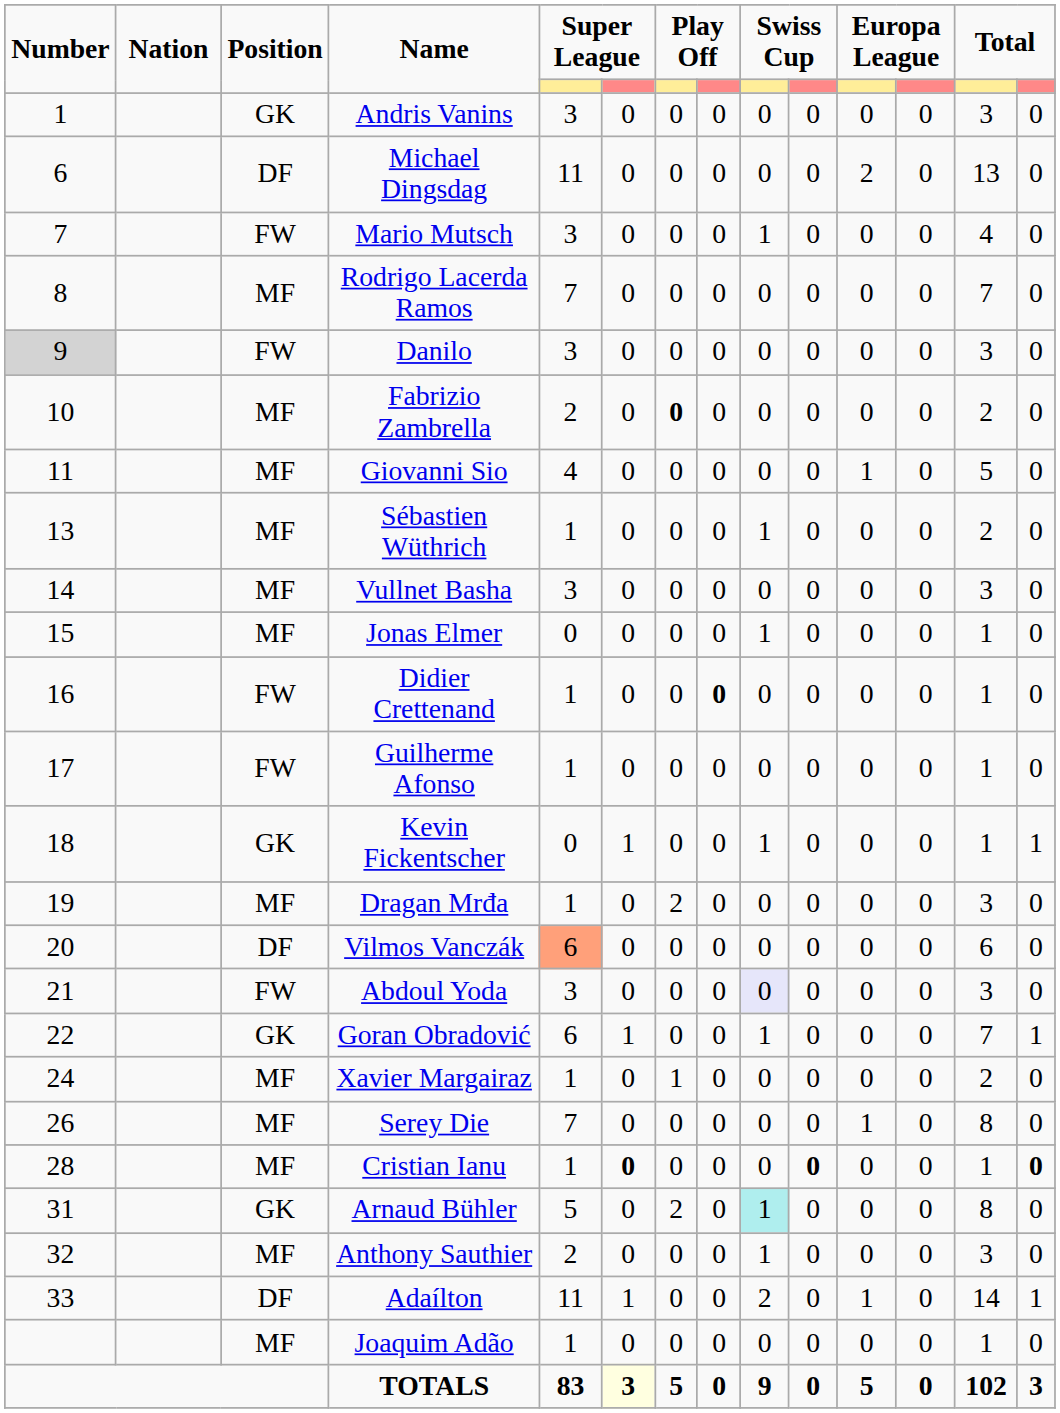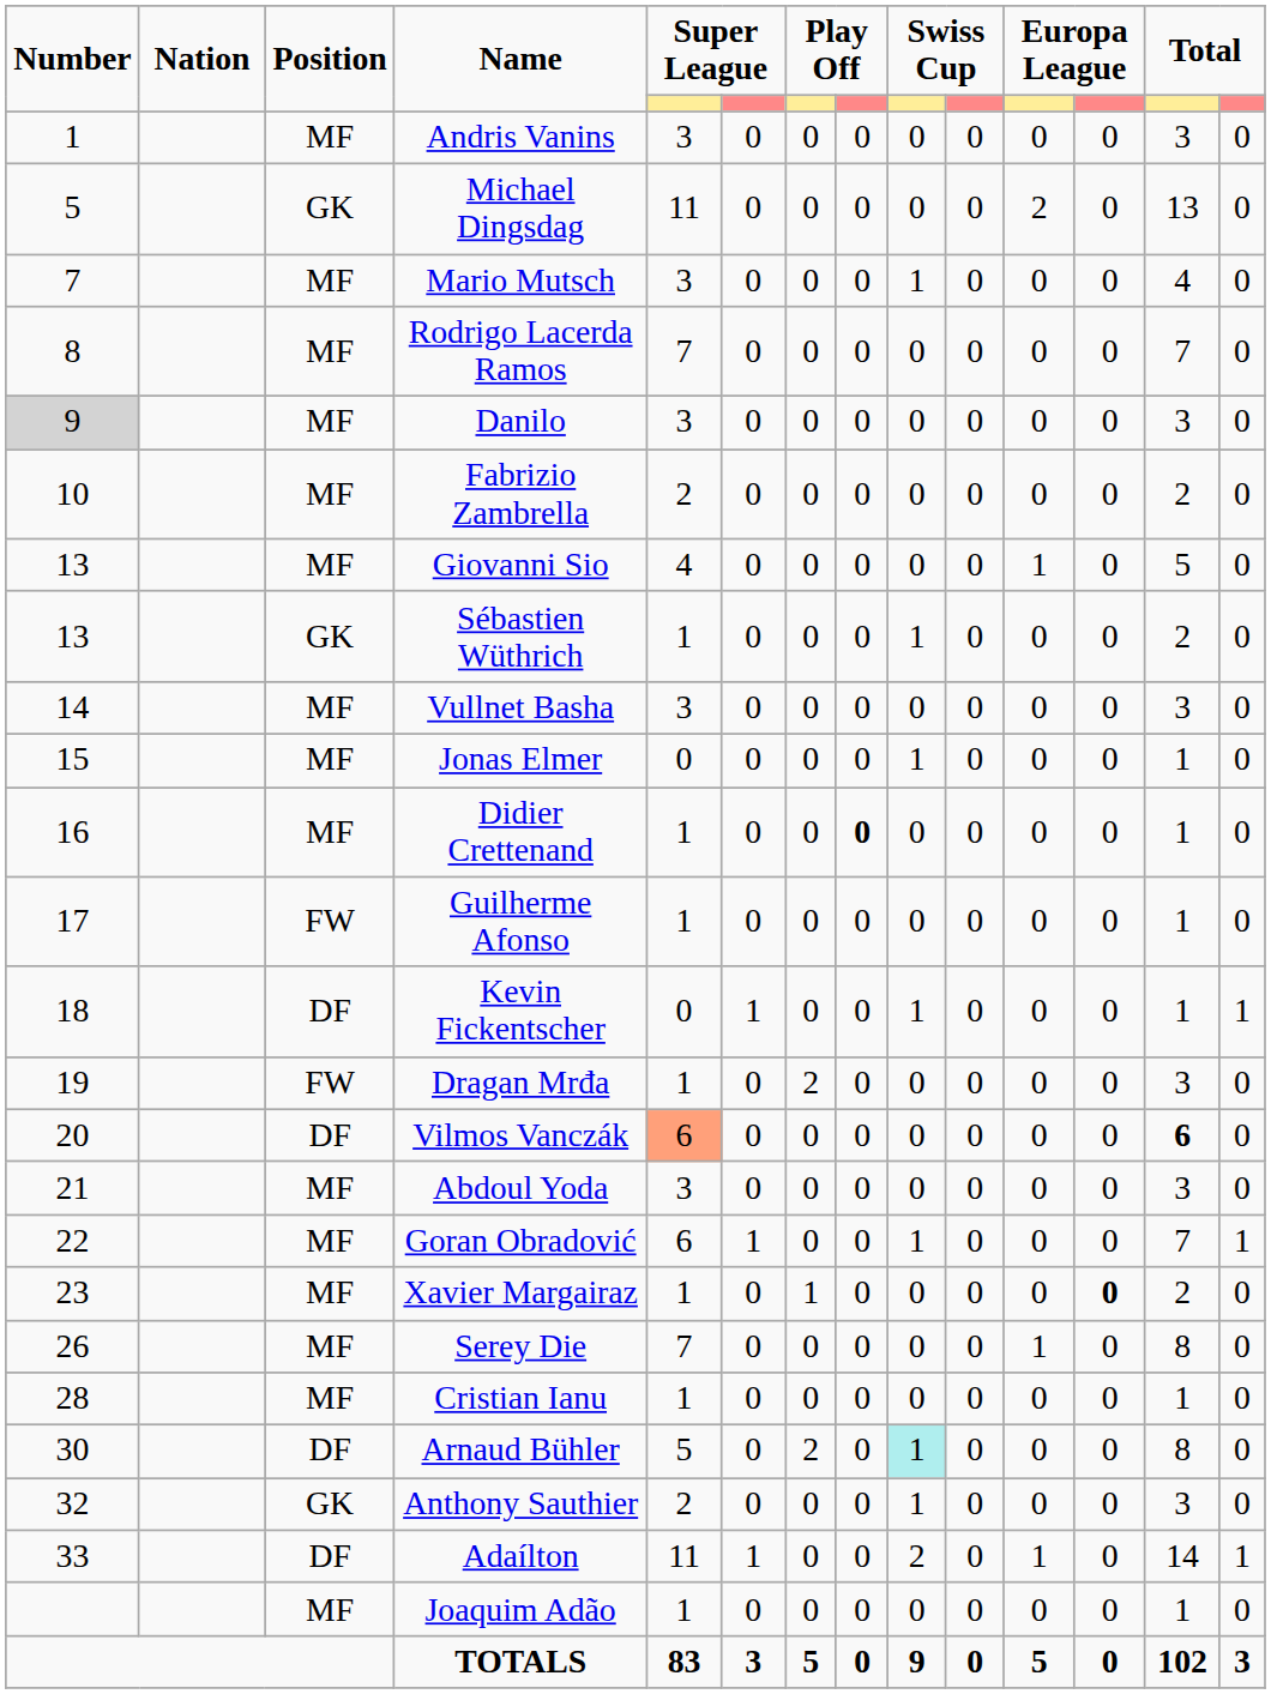 <table class="wikitable" style="font-size: 100%; text-align: center;">
 <tr>
 <td rowspan="2" width="10%" align="center"><strong>Number</strong></td>
 <td rowspan="2" width="10%" align="center"><strong>Nation</strong></td>
 <td rowspan="2" width="10%" align="center"><strong>Position</strong></td>
 <td rowspan="2" width="20%" align="center"><strong>Name</strong></td>
 <td colspan="2" align="center"><strong>Super League</strong></td>
 <td colspan="2" align="center"><strong>Play Off</strong></td>
 <td colspan="2" align="center"><strong>Swiss Cup</strong></td>
 <td colspan="2" align="center"><strong>Europa League</strong></td>
 <td colspan="2" align="center"><strong>Total</strong></td>
 </tr>
 <tr>
 <th width=60 style="background: #FFEE99"></th>
 <th width=60 style="background: #FF8888"></th>
 <th width=60 style="background: #FFEE99"></th>
 <th width=60 style="background: #FF8888"></th>
 <th width=60 style="background: #FFEE99"></th>
 <th width=60 style="background: #FF8888"></th>
 <th width=60 style="background: #FFEE99"></th>
 <th width=60 style="background: #FF8888"></th>
 <th width=60 style="background: #FFEE99"></th>
 <th width=60 style="background: #FF8888"></th>
 </tr>
 <tr>
 <td>1</td>
 <td></td>
-<td>GK</td>
+<td>MF</td>
 <td><a href='#'>Andris Vanins</a></td>
 <td>3</td>
 <td>0</td>
 <td>0</td>
 <td>0</td>
 <td>0</td>
 <td>0</td>
 <td>0</td>
 <td>0</td>
 <td>3</td>
 <td>0</td>
 </tr>
 <tr>
-<td>6</td>
+<td>5</td>
 <td></td>
-<td>DF</td>
+<td>GK</td>
 <td><a href='#'>Michael Dingsdag</a></td>
 <td>11</td>
 <td>0</td>
 <td>0</td>
 <td>0</td>
 <td>0</td>
 <td>0</td>
 <td>2</td>
 <td>0</td>
 <td>13</td>
 <td>0</td>
 </tr>
 <tr>
 <td>7</td>
 <td></td>
-<td>FW</td>
+<td>MF</td>
 <td><a href='#'>Mario Mutsch</a></td>
 <td>3</td>
 <td>0</td>
 <td>0</td>
 <td>0</td>
 <td>1</td>
 <td>0</td>
 <td>0</td>
 <td>0</td>
 <td>4</td>
 <td>0</td>
 </tr>
 <tr>
 <td>8</td>
 <td></td>
 <td>MF</td>
 <td><a href='#'>Rodrigo Lacerda Ramos</a></td>
 <td>7</td>
 <td>0</td>
 <td>0</td>
 <td>0</td>
 <td>0</td>
 <td>0</td>
 <td>0</td>
 <td>0</td>
 <td>7</td>
 <td>0</td>
 </tr>
 <tr>
 <td style="background: lightgrey;">9</td>
 <td></td>
-<td>FW</td>
+<td>MF</td>
 <td><a href='#'>Danilo</a></td>
 <td>3</td>
 <td>0</td>
 <td>0</td>
 <td>0</td>
 <td>0</td>
 <td>0</td>
 <td>0</td>
 <td>0</td>
 <td>3</td>
 <td>0</td>
 </tr>
 <tr>
 <td>10</td>
 <td></td>
 <td>MF</td>
 <td><a href='#'>Fabrizio Zambrella</a></td>
 <td>2</td>
 <td>0</td>
-<td><strong>0</strong></td>
+<td>0</td>
 <td>0</td>
 <td>0</td>
 <td>0</td>
 <td>0</td>
 <td>0</td>
 <td>2</td>
 <td>0</td>
 </tr>
 <tr>
-<td>11</td>
+<td>13</td>
 <td></td>
 <td>MF</td>
 <td><a href='#'>Giovanni Sio</a></td>
 <td>4</td>
 <td>0</td>
 <td>0</td>
 <td>0</td>
 <td>0</td>
 <td>0</td>
 <td>1</td>
 <td>0</td>
 <td>5</td>
 <td>0</td>
 </tr>
 <tr>
 <td>13</td>
 <td></td>
-<td>MF</td>
+<td>GK</td>
 <td><a href='#'>Sébastien Wüthrich</a></td>
 <td>1</td>
 <td>0</td>
 <td>0</td>
 <td>0</td>
 <td>1</td>
 <td>0</td>
 <td>0</td>
 <td>0</td>
 <td>2</td>
 <td>0</td>
 </tr>
 <tr>
 <td>14</td>
 <td></td>
 <td>MF</td>
 <td><a href='#'>Vullnet Basha</a></td>
 <td>3</td>
 <td>0</td>
 <td>0</td>
 <td>0</td>
 <td>0</td>
 <td>0</td>
 <td>0</td>
 <td>0</td>
 <td>3</td>
 <td>0</td>
 </tr>
 <tr>
 <td>15</td>
 <td></td>
 <td>MF</td>
 <td><a href='#'>Jonas Elmer</a></td>
 <td>0</td>
 <td>0</td>
 <td>0</td>
 <td>0</td>
 <td>1</td>
 <td>0</td>
 <td>0</td>
 <td>0</td>
 <td>1</td>
 <td>0</td>
 </tr>
 <tr>
 <td>16</td>
 <td></td>
-<td>FW</td>
+<td>MF</td>
 <td><a href='#'>Didier Crettenand</a></td>
 <td>1</td>
 <td>0</td>
 <td>0</td>
 <td><strong>0</strong></td>
 <td>0</td>
 <td>0</td>
 <td>0</td>
 <td>0</td>
 <td>1</td>
 <td>0</td>
 </tr>
 <tr>
 <td>17</td>
 <td></td>
 <td>FW</td>
 <td><a href='#'>Guilherme Afonso</a></td>
 <td>1</td>
 <td>0</td>
 <td>0</td>
 <td>0</td>
 <td>0</td>
 <td>0</td>
 <td>0</td>
 <td>0</td>
 <td>1</td>
 <td>0</td>
 </tr>
 <tr>
 <td>18</td>
 <td></td>
-<td>GK</td>
+<td>DF</td>
 <td><a href='#'>Kevin Fickentscher</a></td>
 <td>0</td>
 <td>1</td>
 <td>0</td>
 <td>0</td>
 <td>1</td>
 <td>0</td>
 <td>0</td>
 <td>0</td>
 <td>1</td>
 <td>1</td>
 </tr>
 <tr>
 <td>19</td>
 <td></td>
-<td>MF</td>
+<td>FW</td>
 <td><a href='#'>Dragan Mrđa</a></td>
 <td>1</td>
 <td>0</td>
 <td>2</td>
 <td>0</td>
 <td>0</td>
 <td>0</td>
 <td>0</td>
 <td>0</td>
 <td>3</td>
 <td>0</td>
 </tr>
 <tr>
 <td>20</td>
 <td></td>
 <td>DF</td>
 <td><a href='#'>Vilmos Vanczák</a></td>
 <td style="background: lightsalmon;">6</td>
 <td>0</td>
 <td>0</td>
 <td>0</td>
 <td>0</td>
 <td>0</td>
 <td>0</td>
 <td>0</td>
-<td>6</td>
+<td><strong>6</strong></td>
 <td>0</td>
 </tr>
 <tr>
 <td>21</td>
 <td></td>
-<td>FW</td>
+<td>MF</td>
 <td><a href='#'>Abdoul Yoda</a></td>
 <td>3</td>
 <td>0</td>
 <td>0</td>
 <td>0</td>
-<td style="background: lavender;">0</td>
+<td>0</td>
 <td>0</td>
 <td>0</td>
 <td>0</td>
 <td>3</td>
 <td>0</td>
 </tr>
 <tr>
 <td>22</td>
 <td></td>
-<td>GK</td>
+<td>MF</td>
 <td><a href='#'>Goran Obradović</a></td>
 <td>6</td>
 <td>1</td>
 <td>0</td>
 <td>0</td>
 <td>1</td>
 <td>0</td>
 <td>0</td>
 <td>0</td>
 <td>7</td>
 <td>1</td>
 </tr>
 <tr>
-<td>24</td>
+<td>23</td>
 <td></td>
 <td>MF</td>
 <td><a href='#'>Xavier Margairaz</a></td>
 <td>1</td>
 <td>0</td>
 <td>1</td>
 <td>0</td>
 <td>0</td>
 <td>0</td>
 <td>0</td>
-<td>0</td>
+<td><strong>0</strong></td>
 <td>2</td>
 <td>0</td>
 </tr>
 <tr>
 <td>26</td>
 <td></td>
 <td>MF</td>
 <td><a href='#'>Serey Die</a></td>
 <td>7</td>
 <td>0</td>
 <td>0</td>
 <td>0</td>
 <td>0</td>
 <td>0</td>
 <td>1</td>
 <td>0</td>
 <td>8</td>
 <td>0</td>
 </tr>
 <tr>
 <td>28</td>
 <td></td>
 <td>MF</td>
 <td><a href='#'>Cristian Ianu</a></td>
 <td>1</td>
-<td><strong>0</strong></td>
 <td>0</td>
 <td>0</td>
 <td>0</td>
-<td><strong>0</strong></td>
+<td>0</td>
+<td>0</td>
 <td>0</td>
 <td>0</td>
 <td>1</td>
-<td><strong>0</strong></td>
+<td>0</td>
 </tr>
 <tr>
-<td>31</td>
+<td>30</td>
 <td></td>
-<td>GK</td>
+<td>DF</td>
 <td><a href='#'>Arnaud Bühler</a></td>
 <td>5</td>
 <td>0</td>
 <td>2</td>
 <td>0</td>
 <td style="background: paleturquoise;">1</td>
 <td>0</td>
 <td>0</td>
 <td>0</td>
 <td>8</td>
 <td>0</td>
 </tr>
 <tr>
 <td>32</td>
 <td></td>
-<td>MF</td>
+<td>GK</td>
 <td><a href='#'>Anthony Sauthier</a></td>
 <td>2</td>
 <td>0</td>
 <td>0</td>
 <td>0</td>
 <td>1</td>
 <td>0</td>
 <td>0</td>
 <td>0</td>
 <td>3</td>
 <td>0</td>
 </tr>
 <tr>
 <td>33</td>
 <td></td>
 <td>DF</td>
 <td><a href='#'>Adaílton</a></td>
 <td>11</td>
 <td>1</td>
 <td>0</td>
 <td>0</td>
 <td>2</td>
 <td>0</td>
 <td>1</td>
 <td>0</td>
 <td>14</td>
 <td>1</td>
 </tr>
 <tr>
 <td></td>
 <td></td>
 <td>MF</td>
 <td><a href='#'>Joaquim Adão</a></td>
 <td>1</td>
 <td>0</td>
 <td>0</td>
 <td>0</td>
 <td>0</td>
 <td>0</td>
 <td>0</td>
 <td>0</td>
 <td>1</td>
 <td>0</td>
 </tr>
 <tr>
 <td colspan="3"></td>
 <td><strong>TOTALS</strong></td>
 <td><strong>83</strong></td>
-<td style="background: lightyellow;"><strong>3</strong></td>
+<td><strong>3</strong></td>
 <td><strong>5</strong></td>
 <td><strong>0</strong></td>
 <td><strong>9</strong></td>
 <td><strong>0</strong></td>
 <td><strong>5</strong></td>
 <td><strong>0</strong></td>
 <td><strong>102</strong></td>
 <td><strong>3</strong></td>
 </tr>
 </table>
